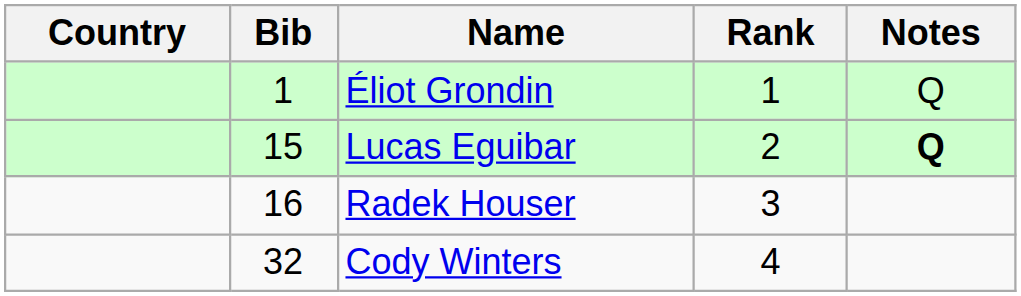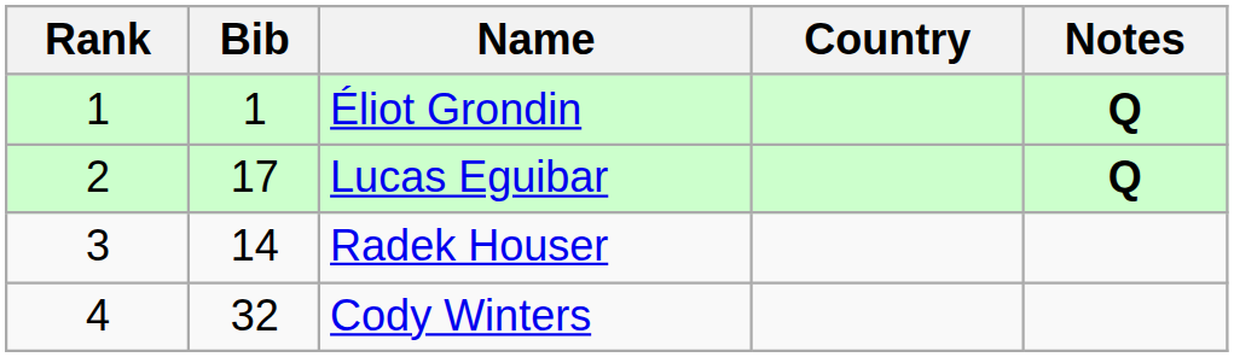 <table class="wikitable" style="text-align:center; width:450px">
 <tr>
-<th>Country</th>
+<th>Rank</th>
 <th>Bib</th>
 <th>Name</th>
-<th>Rank</th>
+<th>Country</th>
 <th>Notes</th>
 </tr>
 <tr bgcolor=ccffcc>
-<td align=left></td>
+<td>1</td>
 <td>1</td>
 <td align=left><a href='#'>Éliot Grondin</a></td>
-<td>1</td>
-<td>Q</td>
+<td align=left></td>
+<td><strong>Q</strong></td>
 </tr>
 <tr bgcolor=ccffcc>
+<td>2</td>
+<td>17</td>
+<td align=left><a href='#'>Lucas Eguibar</a></td>
 <td align=left></td>
-<td>15</td>
-<td align=left><a href='#'>Lucas Eguibar</a></td>
-<td>2</td>
 <td><strong>Q</strong></td>
 </tr>
 <tr>
+<td>3</td>
+<td>14</td>
+<td align=left><a href='#'>Radek Houser</a></td>
 <td align=left></td>
-<td>16</td>
-<td align=left><a href='#'>Radek Houser</a></td>
-<td>3</td>
 <td></td>
 </tr>
 <tr>
-<td align=left></td>
+<td>4</td>
 <td>32</td>
 <td align=left><a href='#'>Cody Winters</a></td>
-<td>4</td>
+<td align=left></td>
 <td></td>
 </tr>
 </table>
